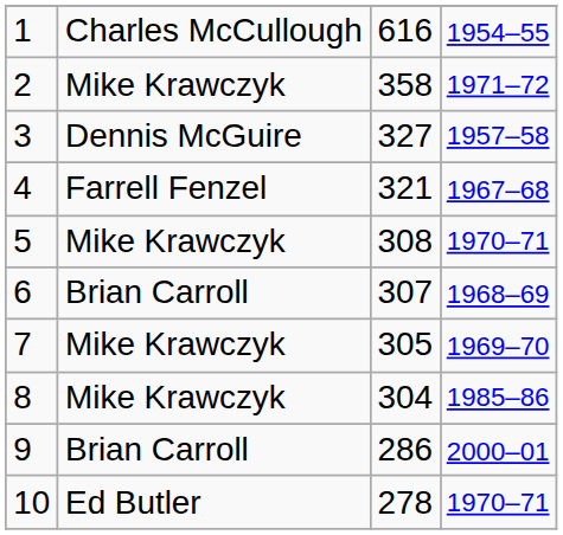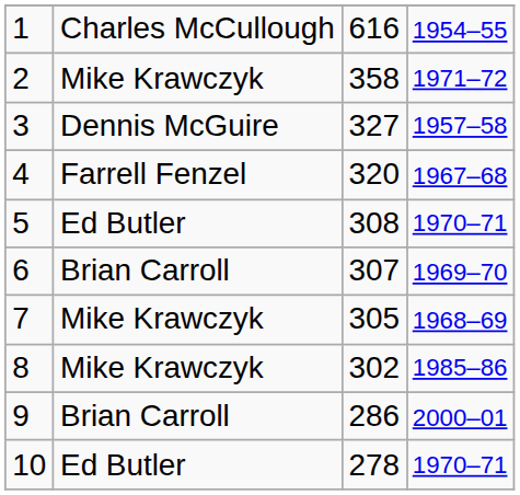 <table class="wikitable">
 <tr>
 </tr>
 <tr>
 <td>1</td>
 <td>Charles McCullough</td>
 <td>616</td>
 <td style="font-size:80%;"><a href='#'>1954–55</a></td>
 </tr>
 <tr>
 <td>2</td>
 <td>Mike Krawczyk</td>
 <td>358</td>
 <td style="font-size:80%;"><a href='#'>1971–72</a></td>
 </tr>
 <tr>
 <td>3</td>
 <td>Dennis McGuire</td>
 <td>327</td>
 <td style="font-size:80%;"><a href='#'>1957–58</a></td>
 </tr>
 <tr>
 <td>4</td>
 <td>Farrell Fenzel</td>
-<td>321</td>
+<td>320</td>
 <td style="font-size:80%;"><a href='#'>1967–68</a></td>
 </tr>
 <tr>
 <td>5</td>
-<td>Mike Krawczyk</td>
+<td>Ed Butler</td>
 <td>308</td>
 <td style="font-size:80%;"><a href='#'>1970–71</a></td>
 </tr>
 <tr>
 <td>6</td>
 <td>Brian Carroll</td>
 <td>307</td>
-<td style="font-size:80%;"><a href='#'>1968–69</a></td>
+<td style="font-size:80%;"><a href='#'>1969–70</a></td>
 </tr>
 <tr>
 <td>7</td>
 <td>Mike Krawczyk</td>
 <td>305</td>
-<td style="font-size:80%;"><a href='#'>1969–70</a></td>
+<td style="font-size:80%;"><a href='#'>1968–69</a></td>
 </tr>
 <tr>
 <td>8</td>
 <td>Mike Krawczyk</td>
-<td>304</td>
+<td>302</td>
 <td style="font-size:80%;"><a href='#'>1985–86</a></td>
 </tr>
 <tr>
 <td>9</td>
 <td>Brian Carroll</td>
 <td>286</td>
 <td style="font-size:80%;"><a href='#'>2000–01</a></td>
 </tr>
 <tr>
 <td>10</td>
 <td>Ed Butler</td>
 <td>278</td>
 <td style="font-size:80%;"><a href='#'>1970–71</a></td>
 </tr>
 </table>
